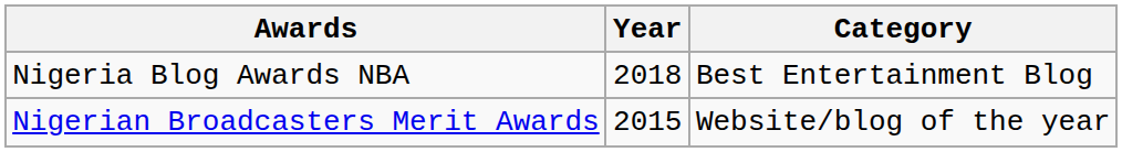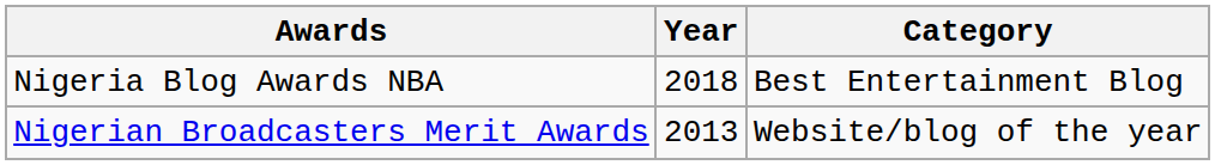 <table class="wikitable">
 <tr>
 <th>Awards</th>
 <th>Year</th>
 <th>Category</th>
 </tr>
 <tr>
 <td>Nigeria Blog Awards NBA</td>
 <td>2018</td>
 <td>Best Entertainment Blog</td>
 </tr>
 <tr>
 <td><a href='#'>Nigerian Broadcasters Merit Awards</a></td>
-<td>2015</td>
+<td>2013</td>
 <td>Website/blog of the year</td>
 </tr>
 </table>
